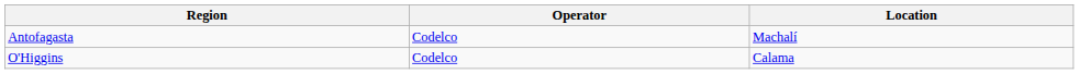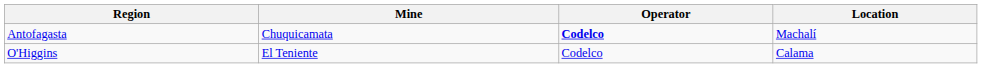 <table class="wikitable" width="100%">
 <tr>
 <th>Region</th>
+<th>Mine</th>
 <th>Operator</th>
 <th>Location</th>
 </tr>
 <tr>
 <td><a href='#'>Antofagasta</a></td>
-<td><a href='#'>Codelco</a></td>
+<td><a href='#'>Chuquicamata</a></td>
+<td><strong><a href='#'>Codelco</a></strong></td>
 <td><a href='#'>Machalí</a></td>
 </tr>
 <tr>
 <td><a href='#'>O'Higgins</a></td>
+<td><a href='#'>El Teniente</a></td>
 <td><a href='#'>Codelco</a></td>
 <td><a href='#'>Calama</a></td>
 </tr>
 </table>
